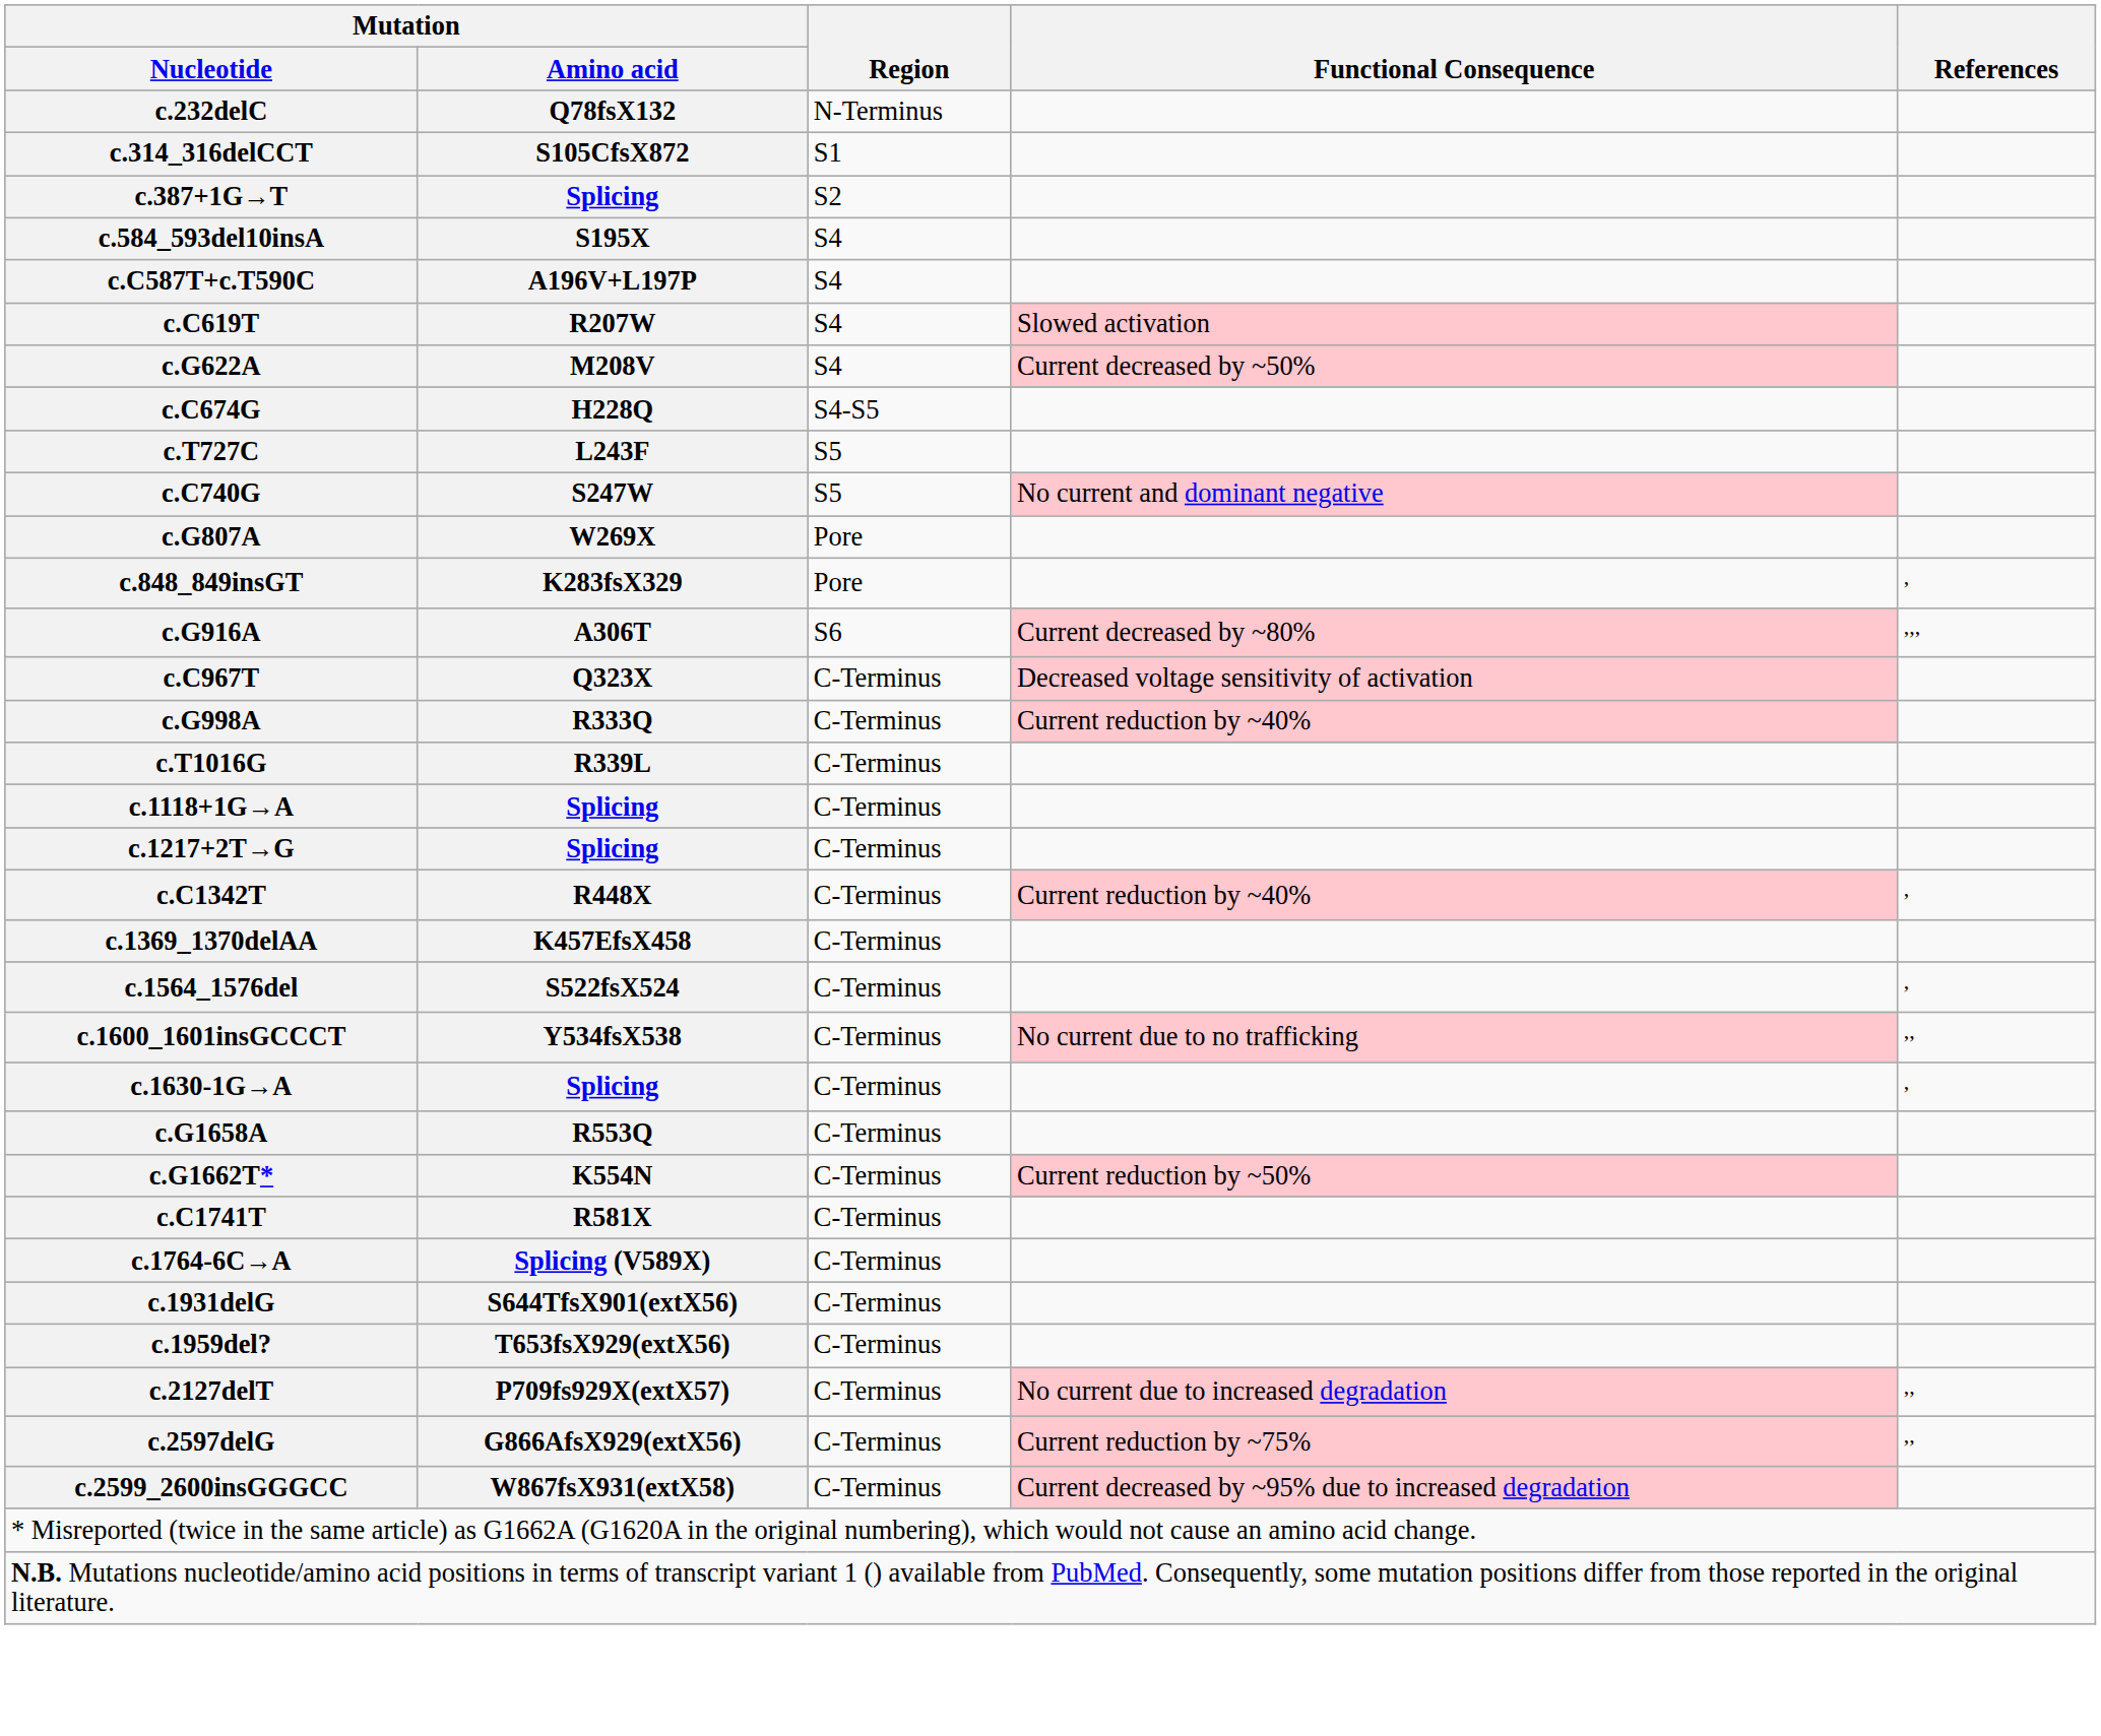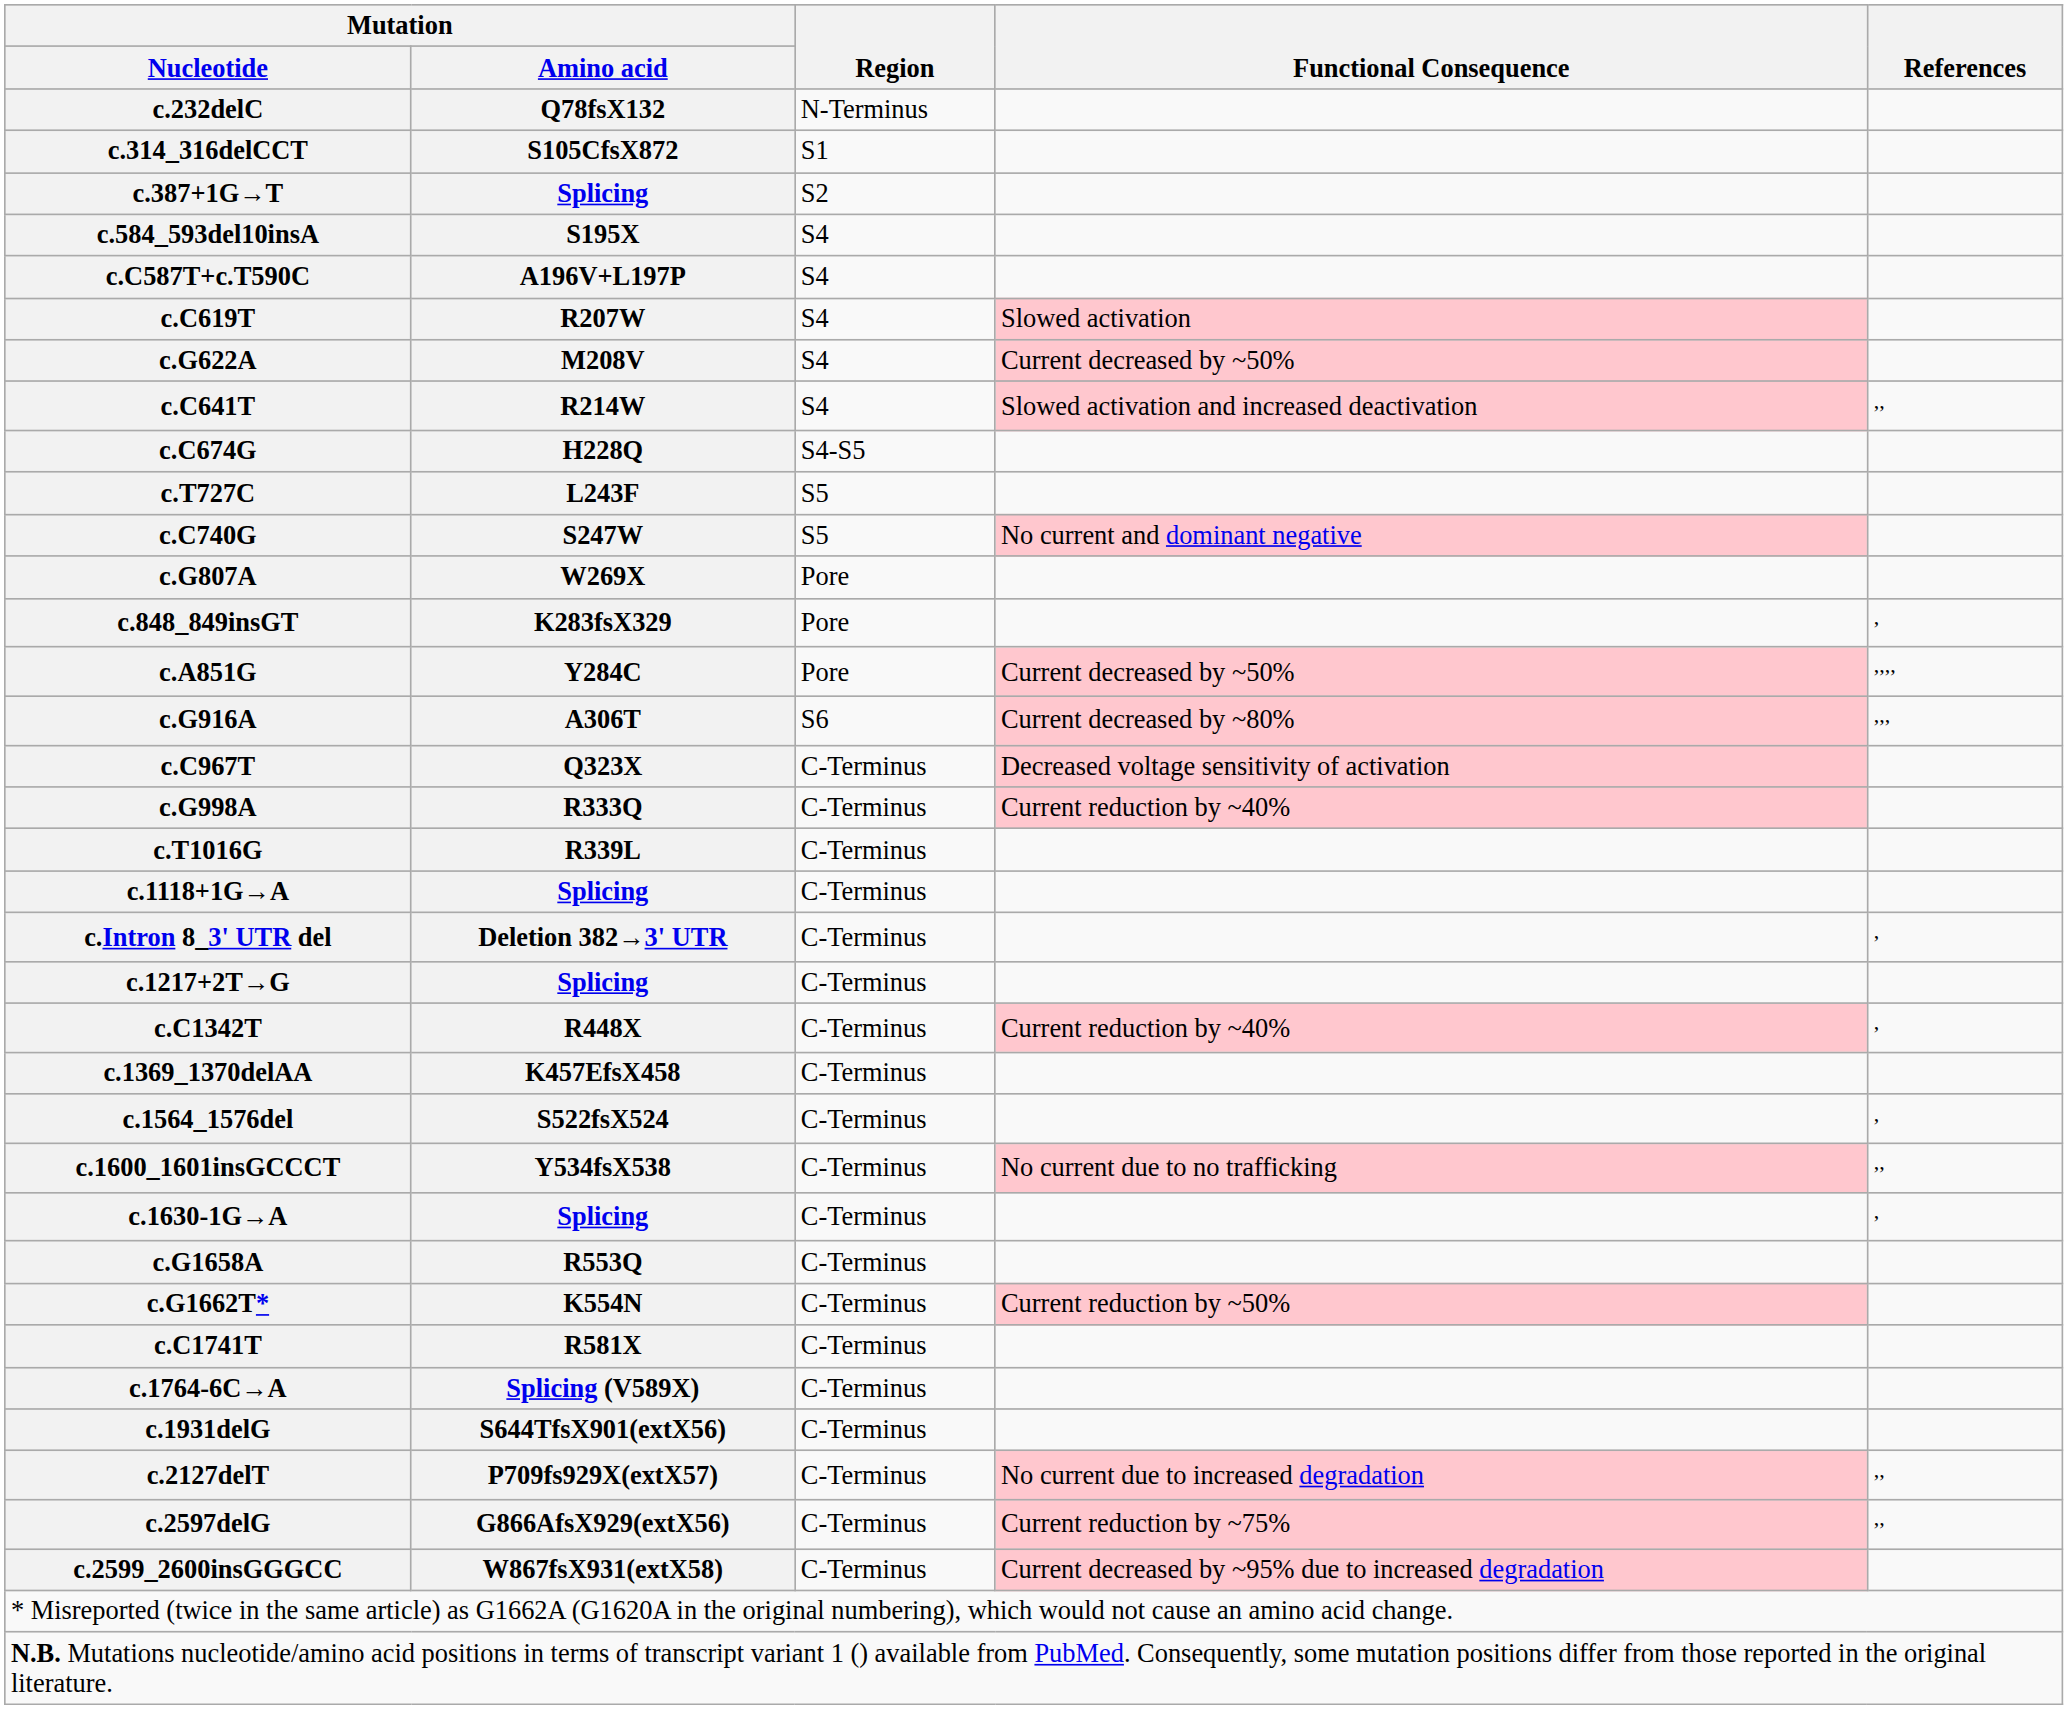 <table class="wikitable">
 <tr style="vertical-align: bottom;">
 <th colspan="2">Mutation</th>
 <th rowspan="2">Region</th>
 <th rowspan="2">Functional Consequence</th>
 <th rowspan="2">References</th>
 </tr>
 <tr>
 <th><a href='#'>Nucleotide</a></th>
 <th><a href='#'>Amino acid</a></th>
 </tr>
 <tr>
 <th>c.232delC</th>
 <th>Q78fsX132</th>
 <td>N-Terminus</td>
 <td></td>
 <td></td>
 </tr>
 <tr>
 <th>c.314_316delCCT</th>
 <th>S105CfsX872</th>
 <td>S1</td>
 <td></td>
 <td></td>
 </tr>
 <tr>
 <th>c.387+1G→T</th>
 <th><a href='#'>Splicing</a></th>
 <td>S2</td>
 <td></td>
 <td></td>
 </tr>
 <tr>
 <th>c.584_593del10insA</th>
 <th>S195X</th>
 <td>S4</td>
 <td></td>
 <td></td>
 </tr>
 <tr>
 <th>c.C587T+c.T590C</th>
 <th>A196V+L197P</th>
 <td>S4</td>
 <td></td>
 <td></td>
 </tr>
 <tr>
 <th>c.C619T</th>
 <th>R207W</th>
 <td>S4</td>
 <td style="background: #FFC7CE;">Slowed activation</td>
 <td></td>
 </tr>
 <tr>
 <th>c.G622A</th>
 <th>M208V</th>
 <td>S4</td>
 <td style="background: #FFC7CE;">Current decreased by ~50%</td>
 <td></td>
 </tr>
 <tr>
+<th>c.C641T</th>
+<th>R214W</th>
+<td>S4</td>
+<td style="background: #FFC7CE;">Slowed activation and increased deactivation</td>
+<td><sup>,</sup><sup>,</sup></td>
+</tr>
+<tr>
 <th>c.C674G</th>
 <th>H228Q</th>
 <td>S4-S5</td>
 <td></td>
 <td></td>
 </tr>
 <tr>
 <th>c.T727C</th>
 <th>L243F</th>
 <td>S5</td>
 <td></td>
 <td></td>
 </tr>
 <tr>
 <th>c.C740G</th>
 <th>S247W</th>
 <td>S5</td>
 <td style="background: #FFC7CE;">No current and <a href='#'>dominant negative</a></td>
 <td></td>
 </tr>
 <tr>
 <th>c.G807A</th>
 <th>W269X</th>
 <td>Pore</td>
 <td></td>
 <td></td>
 </tr>
 <tr>
 <th>c.848_849insGT</th>
 <th>K283fsX329</th>
 <td>Pore</td>
 <td></td>
 <td><sup>,</sup></td>
 </tr>
 <tr>
+<th>c.A851G</th>
+<th>Y284C</th>
+<td>Pore</td>
+<td style="background: #FFC7CE;">Current decreased by ~50%</td>
+<td><sup>,</sup><sup>,</sup><sup>,</sup><sup>,</sup></td>
+</tr>
+<tr>
 <th>c.G916A</th>
 <th>A306T</th>
 <td>S6</td>
 <td style="background: #FFC7CE;">Current decreased by ~80%</td>
 <td><sup>,</sup><sup>,</sup><sup>,</sup></td>
 </tr>
 <tr>
 <th>c.C967T</th>
 <th>Q323X</th>
 <td>C-Terminus</td>
 <td style="background: #FFC7CE;">Decreased voltage sensitivity of activation</td>
 <td></td>
 </tr>
 <tr>
 <th>c.G998A</th>
 <th>R333Q</th>
 <td>C-Terminus</td>
 <td style="background: #FFC7CE;">Current reduction by ~40%</td>
 <td></td>
 </tr>
 <tr>
 <th>c.T1016G</th>
 <th>R339L</th>
 <td>C-Terminus</td>
 <td></td>
 <td></td>
 </tr>
 <tr>
 <th>c.1118+1G→A</th>
 <th><a href='#'>Splicing</a></th>
 <td>C-Terminus</td>
 <td></td>
 <td></td>
+</tr>
+<tr>
+<th>c.<a href='#'>Intron</a> 8_<a href='#'>3' UTR</a> del</th>
+<th>Deletion 382→<a href='#'>3' UTR</a></th>
+<td>C-Terminus</td>
+<td></td>
+<td><sup>,</sup></td>
 </tr>
 <tr>
 <th>c.1217+2T→G</th>
 <th><a href='#'>Splicing</a></th>
 <td>C-Terminus</td>
 <td></td>
 <td></td>
 </tr>
 <tr>
 <th>c.C1342T</th>
 <th>R448X</th>
 <td>C-Terminus</td>
 <td style="background: #FFC7CE;">Current reduction by ~40%</td>
 <td><sup>,</sup></td>
 </tr>
 <tr>
 <th>c.1369_1370delAA</th>
 <th>K457EfsX458</th>
 <td>C-Terminus</td>
 <td></td>
 <td></td>
 </tr>
 <tr>
 <th>c.1564_1576del</th>
 <th>S522fsX524</th>
 <td>C-Terminus</td>
 <td></td>
 <td><sup>,</sup></td>
 </tr>
 <tr>
 <th>c.1600_1601insGCCCT</th>
 <th>Y534fsX538</th>
 <td>C-Terminus</td>
 <td style="background: #FFC7CE;">No current due to no trafficking</td>
 <td><sup>,</sup><sup>,</sup></td>
 </tr>
 <tr>
 <th>c.1630-1G→A</th>
 <th><a href='#'>Splicing</a></th>
 <td>C-Terminus</td>
 <td></td>
 <td><sup>,</sup></td>
 </tr>
 <tr>
 <th>c.G1658A</th>
 <th>R553Q</th>
 <td>C-Terminus</td>
 <td></td>
 <td></td>
 </tr>
 <tr>
 <th>c.G1662T<a href='#'>*</a></th>
 <th>K554N</th>
 <td>C-Terminus</td>
 <td style="background: #FFC7CE;">Current reduction by ~50%</td>
 <td></td>
 </tr>
 <tr>
 <th>c.C1741T</th>
 <th>R581X</th>
 <td>C-Terminus</td>
 <td></td>
 <td></td>
 </tr>
 <tr>
 <th>c.1764-6C→A</th>
 <th><a href='#'>Splicing</a> (V589X)</th>
 <td>C-Terminus</td>
 <td></td>
 <td></td>
 </tr>
 <tr>
 <th>c.1931delG</th>
 <th>S644TfsX901(extX56)</th>
 <td>C-Terminus</td>
 <td></td>
 <td></td>
 </tr>
 <tr>
-<th>c.1959del?</th>
-<th>T653fsX929(extX56)</th>
-<td>C-Terminus</td>
-<td></td>
-<td></td>
-</tr>
-<tr>
 <th>c.2127delT</th>
 <th>P709fs929X(extX57)</th>
 <td>C-Terminus</td>
 <td style="background: #FFC7CE;">No current due to increased <a href='#'>degradation</a></td>
 <td><sup>,</sup><sup>,</sup></td>
 </tr>
 <tr>
 <th>c.2597delG</th>
 <th>G866AfsX929(extX56)</th>
 <td>C-Terminus</td>
 <td style="background: #FFC7CE;">Current reduction by ~75%</td>
 <td><sup>,</sup><sup>,</sup></td>
 </tr>
 <tr>
 <th>c.2599_2600insGGGCC</th>
 <th>W867fsX931(extX58)</th>
 <td>C-Terminus</td>
 <td style="background: #FFC7CE;">Current decreased by ~95% due to increased <a href='#'>degradation</a></td>
 <td></td>
 </tr>
 <tr>
 <td colspan="5"><div>* Misreported (twice in the same article) as G1662A (G1620A in the original numbering), which would not cause an amino acid change.</div></td>
 </tr>
 <tr>
 <td colspan="5"><strong>N.B.</strong> Mutations nucleotide/amino acid positions in terms of transcript variant 1 () available from <a href='#'>PubMed</a>. Consequently, some mutation positions differ from those reported in the original literature.</td>
 </tr>
 </table>
